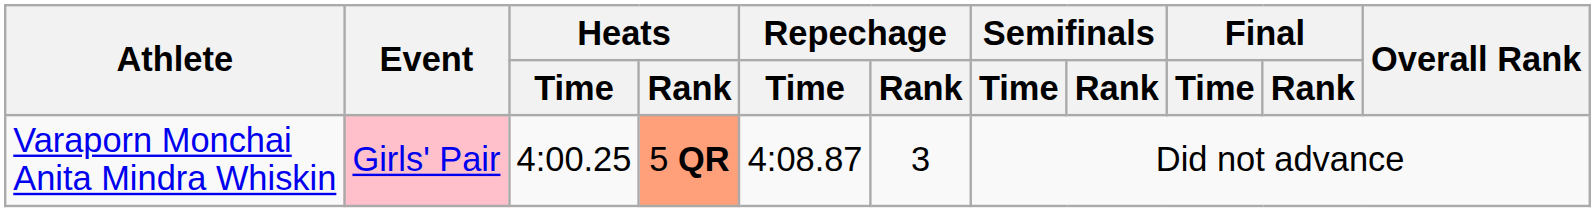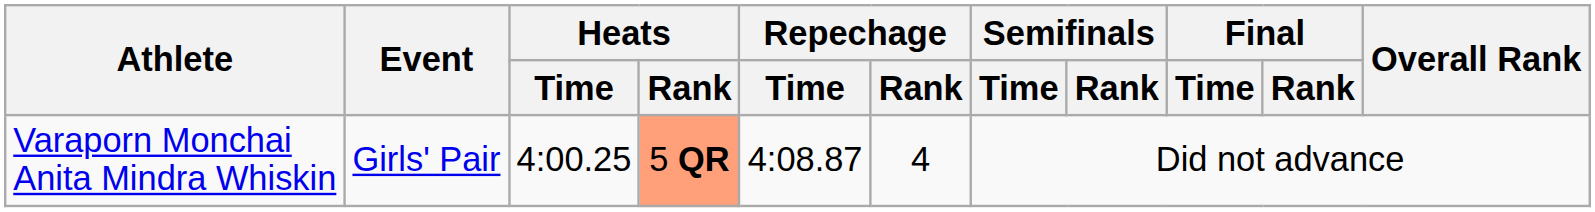 <table class="wikitable" style="font-size:90%">
 <tr>
 <th rowspan="2">Athlete</th>
 <th rowspan="2">Event</th>
 <th colspan="2">Heats</th>
 <th colspan="2">Repechage</th>
 <th colspan="2">Semifinals</th>
 <th colspan="2">Final</th>
 <th rowspan="2">Overall Rank</th>
 </tr>
 <tr>
 <th>Time</th>
 <th>Rank</th>
 <th>Time</th>
 <th>Rank</th>
 <th>Time</th>
 <th>Rank</th>
 <th>Time</th>
 <th>Rank</th>
 </tr>
 <tr>
 <td><a href='#'>Varaporn Monchai</a><br><a href='#'>Anita Mindra Whiskin</a></td>
-<td style="background: pink;"><a href='#'>Girls' Pair</a></td>
+<td><a href='#'>Girls' Pair</a></td>
 <td align=center>4:00.25</td>
 <td align=center style="background: lightsalmon;">5 <strong>QR</strong></td>
 <td align=center>4:08.87</td>
-<td align=center>3</td>
+<td align=center>4</td>
 <td align=center colspan=5>Did not advance</td>
 </tr>
 </table>
